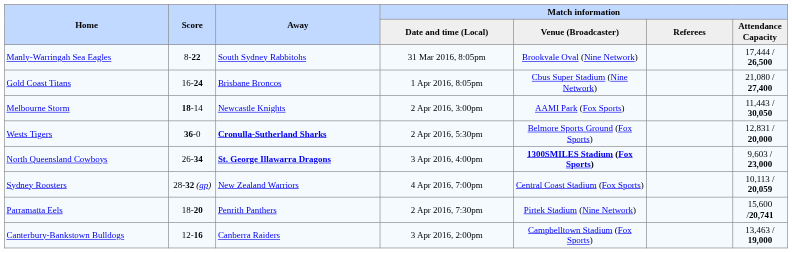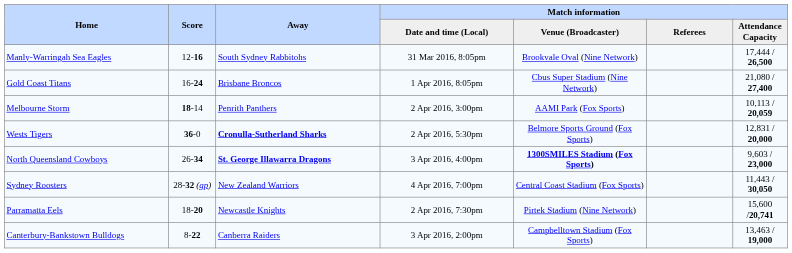 <table border="1" cellpadding="3" cellspacing="0" style="border-collapse:collapse; font-size:90%; width:100%;">
 <tr style="background:#c1d8ff;">
 <th rowspan="2" style="width:21%;">Home</th>
 <th rowspan="2" style="width:6%;">Score</th>
 <th rowspan="2" style="width:21%;">Away</th>
 <th colspan=6>Match information</th>
 </tr>
 <tr style="background:#efefef;">
 <th width=17%>Date and time (Local)</th>
 <th width="17%">Venue (Broadcaster)</th>
 <th width=11%>Referees</th>
 <th width=7%>Attendance <strong>Capacity</strong></th>
 </tr>
 <tr style="text-align:center; background:#f5faff;">
 <td align="left"> <a href='#'>Manly-Warringah Sea Eagles</a></td>
-<td>8-<strong>22</strong></td>
+<td>12-<strong>16</strong></td>
 <td align="left"> <a href='#'>South Sydney Rabbitohs</a></td>
 <td>31 Mar 2016, 8:05pm</td>
 <td><a href='#'>Brookvale Oval</a>  (<a href='#'>Nine Network</a>)</td>
 <td></td>
 <td>17,444 / <strong>26,500</strong></td>
 </tr>
 <tr style="text-align:center; background:#f5faff;">
 <td align="left"> <a href='#'>Gold Coast Titans</a></td>
 <td>16-<strong>24</strong></td>
 <td align="left"> <a href='#'>Brisbane Broncos</a></td>
 <td>1 Apr 2016, 8:05pm</td>
 <td><a href='#'>Cbus Super Stadium</a>  (<a href='#'>Nine Network</a>)</td>
 <td></td>
 <td>21,080 / <strong>27,400</strong></td>
 </tr>
 <tr style="text-align:center; background:#f5faff;">
 <td align="left"> <a href='#'>Melbourne Storm</a></td>
 <td><strong>18</strong>-14</td>
-<td align="left"> <a href='#'>Newcastle Knights</a></td>
+<td align="left"> <a href='#'>Penrith Panthers</a></td>
 <td>2 Apr 2016, 3:00pm</td>
 <td><a href='#'>AAMI Park</a>  (<a href='#'>Fox Sports</a>)</td>
 <td></td>
-<td>11,443 / <strong>30,050</strong></td>
+<td>10,113 / <strong>20,059</strong></td>
 </tr>
 <tr style="text-align:center; background:#f5faff;">
 <td align="left"> <a href='#'>Wests Tigers</a></td>
 <td><strong>36</strong>-0</td>
 <td align="left"> <strong><a href='#'>Cronulla-Sutherland Sharks</a></strong></td>
 <td>2 Apr 2016, 5:30pm</td>
 <td><a href='#'>Belmore Sports Ground</a>  (<a href='#'>Fox Sports</a>)</td>
 <td></td>
 <td>12,831 / <strong>20,000</strong></td>
 </tr>
 <tr style="text-align:center; background:#f5faff;">
 <td align="left"> <a href='#'>North Queensland Cowboys</a></td>
 <td>26-<strong>34</strong></td>
 <td align="left"><strong> <a href='#'>St. George Illawarra Dragons</a></strong></td>
 <td>3 Apr 2016, 4:00pm</td>
 <td><strong><a href='#'>1300SMILES Stadium</a>  (<a href='#'>Fox Sports</a>)</strong></td>
 <td></td>
 <td>9,603 / <strong>23,000</strong></td>
 </tr>
 <tr style="text-align:center; background:#f5faff;">
 <td align="left"> <a href='#'>Sydney Roosters</a></td>
 <td>28-<strong>32</strong> <em>(<a href='#'>gp</a>)</em></td>
 <td align="left"> <a href='#'>New Zealand Warriors</a></td>
 <td>4 Apr 2016, 7:00pm</td>
 <td><a href='#'>Central Coast Stadium</a>  (<a href='#'>Fox Sports</a>)</td>
 <td></td>
-<td>10,113 / <strong>20,059</strong></td>
+<td>11,443 / <strong>30,050</strong></td>
 </tr>
 <tr style="text-align:center; background:#f5faff;">
 <td align="left"> <a href='#'>Parramatta Eels</a></td>
 <td>18-<strong>20</strong></td>
-<td align="left"> <a href='#'>Penrith Panthers</a></td>
+<td align="left"> <a href='#'>Newcastle Knights</a></td>
 <td>2 Apr 2016, 7:30pm</td>
 <td><a href='#'>Pirtek Stadium</a>  (<a href='#'>Nine Network</a>)</td>
 <td></td>
 <td>15,600 /<strong>20,741</strong></td>
 </tr>
 <tr style="text-align:center; background:#f5faff;">
 <td align="left"> <a href='#'>Canterbury-Bankstown Bulldogs</a></td>
-<td>12-<strong>16</strong></td>
+<td>8-<strong>22</strong></td>
 <td align="left"> <a href='#'>Canberra Raiders</a></td>
 <td>3 Apr 2016, 2:00pm</td>
 <td><a href='#'>Campbelltown Stadium</a>  (<a href='#'>Fox Sports</a>)</td>
 <td></td>
 <td>13,463 / <strong>19,000</strong></td>
 </tr>
 </table>
